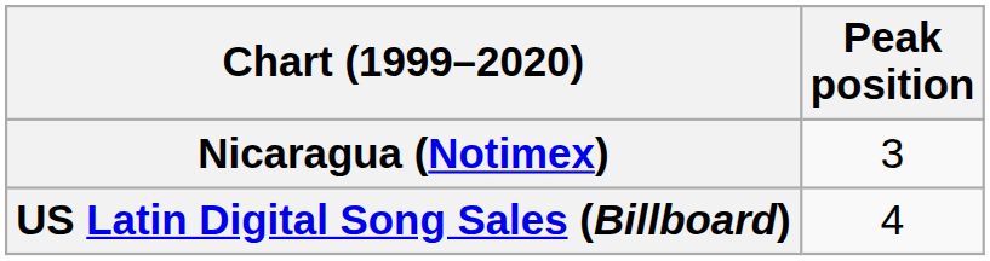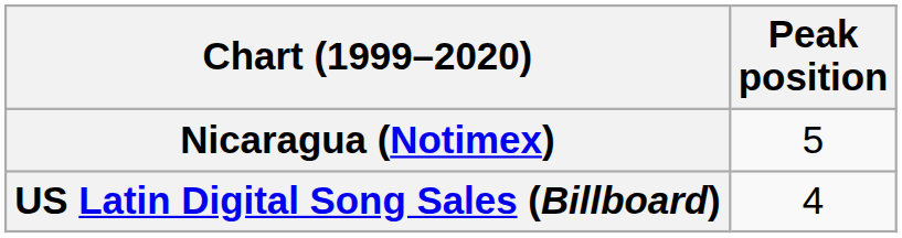 <table class="wikitable sortable plainrowheaders" style="text-align:center">
 <tr>
 <th>Chart (1999–2020)</th>
 <th>Peak<br>position</th>
 </tr>
 <tr>
 <th scope="row">Nicaragua (<a href='#'>Notimex</a>)</th>
-<td>3</td>
+<td>5</td>
 </tr>
 <tr>
 <th scope="row">US <a href='#'>Latin Digital Song Sales</a> (<em>Billboard</em>)</th>
 <td>4</td>
 </tr>
 </table>
